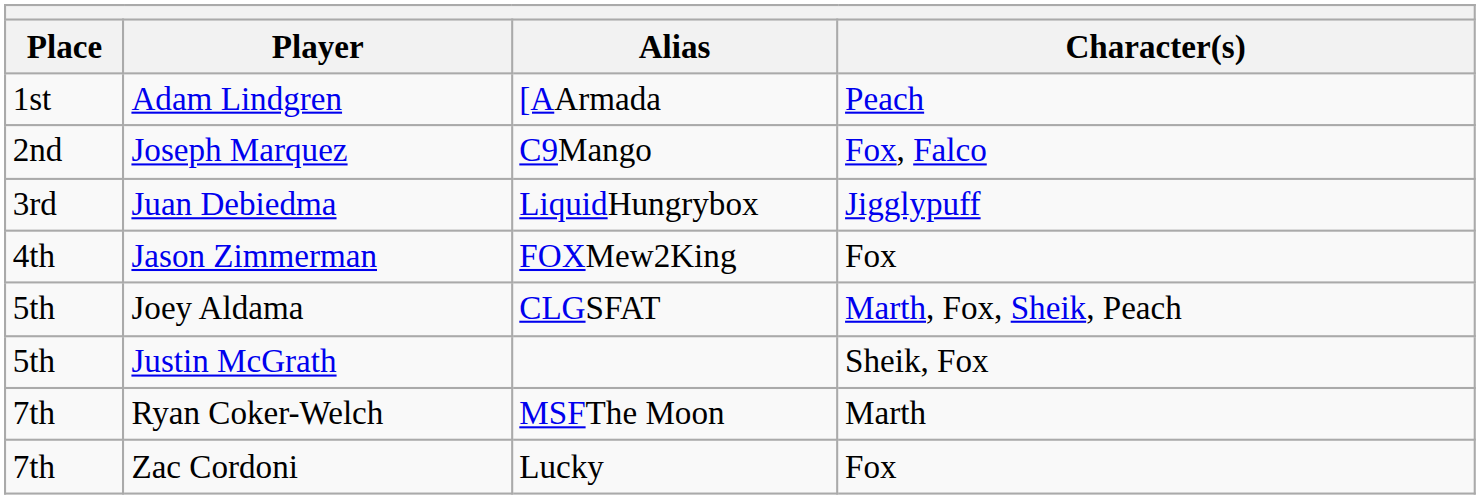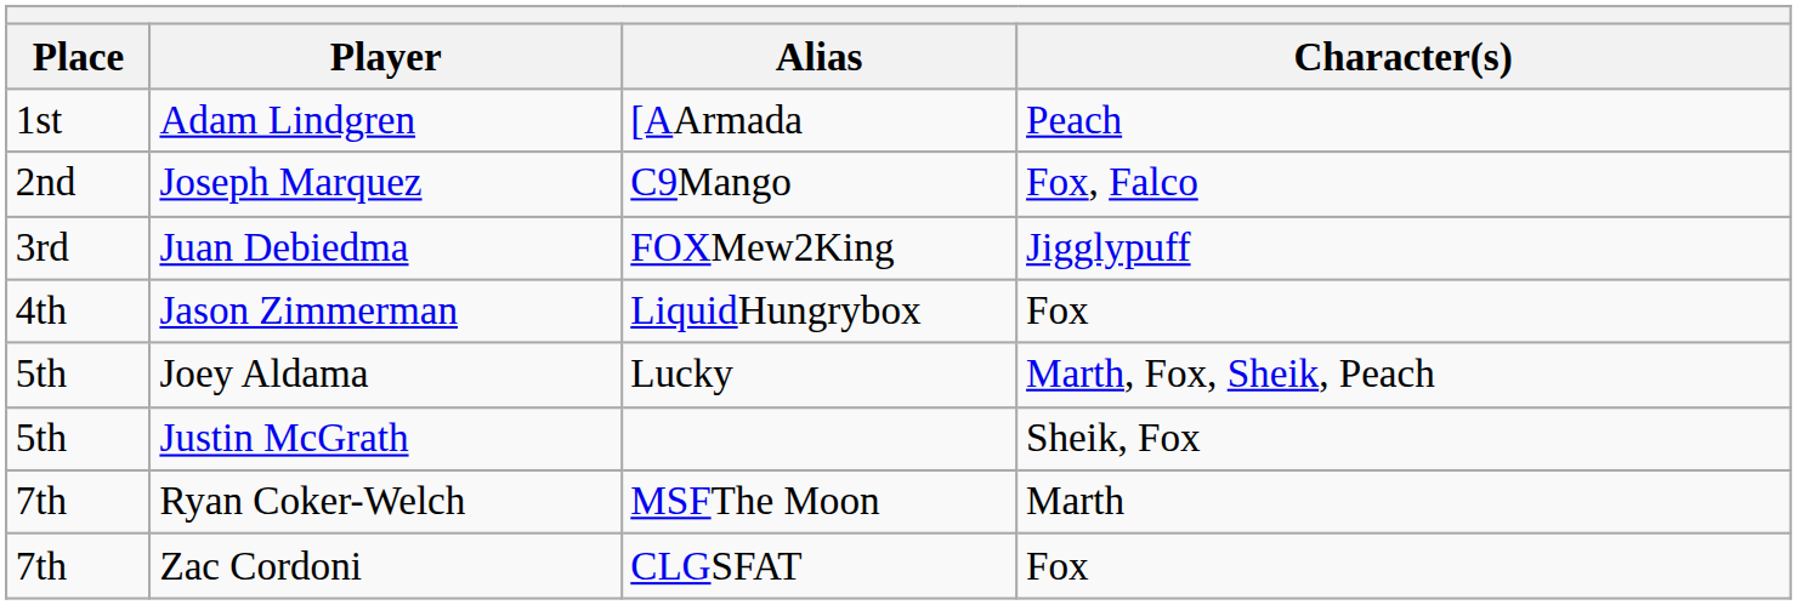 <table class="wikitable">
 <tr>
 <th colspan=5></th>
 </tr>
 <tr>
 <th style="width:50px;">Place</th>
 <th style="width:180px;">Player</th>
 <th style="width:150px;">Alias</th>
 <th style="width:300px;">Character(s)</th>
 </tr>
 <tr>
 <td>1st</td>
 <td> <a href='#'>Adam Lindgren</a></td>
 <td><a href='#'>[A</a>Armada</td>
 <td><a href='#'>Peach</a></td>
 </tr>
 <tr>
 <td>2nd</td>
 <td> <a href='#'>Joseph Marquez</a></td>
 <td><a href='#'>C9</a>Mango</td>
 <td><a href='#'>Fox</a>, <a href='#'>Falco</a></td>
 </tr>
 <tr>
 <td>3rd</td>
 <td> <a href='#'>Juan Debiedma</a></td>
-<td><a href='#'>Liquid</a>Hungrybox</td>
+<td><a href='#'>FOX</a>Mew2King</td>
 <td><a href='#'>Jigglypuff</a></td>
 </tr>
 <tr>
 <td>4th</td>
 <td> <a href='#'>Jason Zimmerman</a></td>
-<td><a href='#'>FOX</a>Mew2King</td>
+<td><a href='#'>Liquid</a>Hungrybox</td>
 <td>Fox</td>
 </tr>
 <tr>
 <td>5th</td>
 <td> Joey Aldama</td>
-<td><a href='#'>CLG</a>SFAT</td>
+<td>Lucky</td>
 <td><a href='#'>Marth</a>, Fox, <a href='#'>Sheik</a>, Peach</td>
 </tr>
 <tr>
 <td>5th</td>
 <td> <a href='#'>Justin McGrath</a></td>
 <td></td>
 <td>Sheik, Fox</td>
 </tr>
 <tr>
 <td>7th</td>
 <td> Ryan Coker-Welch</td>
 <td><a href='#'>MSF</a>The Moon</td>
 <td>Marth</td>
 </tr>
 <tr>
 <td>7th</td>
 <td> Zac Cordoni</td>
-<td>Lucky</td>
+<td><a href='#'>CLG</a>SFAT</td>
 <td>Fox</td>
 </tr>
 </table>
